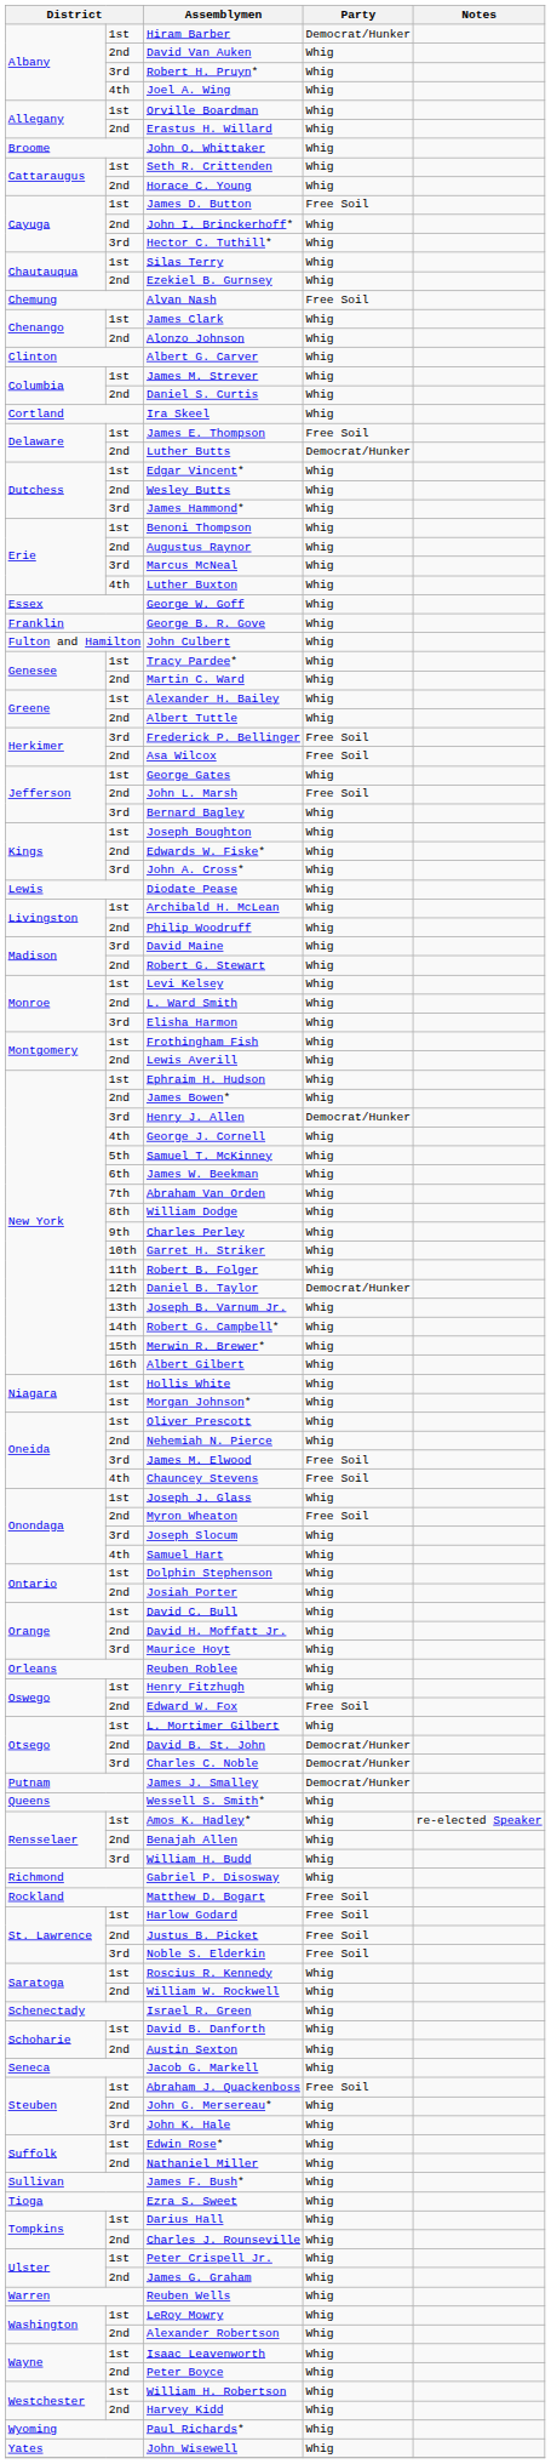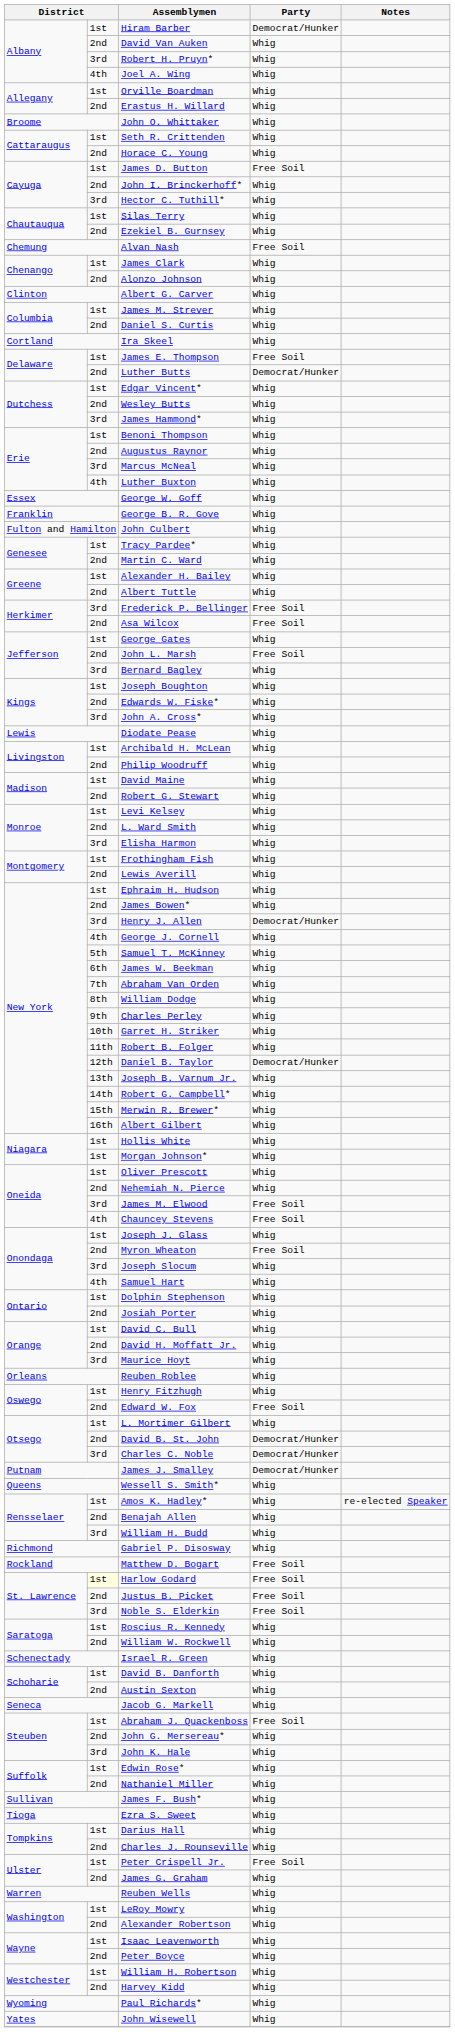 <table class=wikitable>
 <tr>
 <th colspan="2">District</th>
 <th>Assemblymen</th>
 <th>Party</th>
 <th>Notes</th>
 </tr>
 <tr>
 <td rowspan="4"><a href='#'>Albany</a></td>
 <td>1st</td>
 <td><a href='#'>Hiram Barber</a></td>
 <td>Democrat/Hunker</td>
 <td></td>
 </tr>
 <tr>
 <td>2nd</td>
 <td><a href='#'>David Van Auken</a></td>
 <td>Whig</td>
 <td></td>
 </tr>
 <tr>
 <td>3rd</td>
 <td><a href='#'>Robert H. Pruyn</a>*</td>
 <td>Whig</td>
 <td></td>
 </tr>
 <tr>
 <td>4th</td>
 <td><a href='#'>Joel A. Wing</a></td>
 <td>Whig</td>
 <td></td>
 </tr>
 <tr>
 <td rowspan="2"><a href='#'>Allegany</a></td>
 <td>1st</td>
 <td><a href='#'>Orville Boardman</a></td>
 <td>Whig</td>
 <td></td>
 </tr>
 <tr>
 <td>2nd</td>
 <td><a href='#'>Erastus H. Willard</a></td>
 <td>Whig</td>
 <td></td>
 </tr>
 <tr>
 <td colspan="2"><a href='#'>Broome</a></td>
 <td><a href='#'>John O. Whittaker</a></td>
 <td>Whig</td>
 <td></td>
 </tr>
 <tr>
 <td rowspan="2"><a href='#'>Cattaraugus</a></td>
 <td>1st</td>
 <td><a href='#'>Seth R. Crittenden</a></td>
 <td>Whig</td>
 <td></td>
 </tr>
 <tr>
 <td>2nd</td>
 <td><a href='#'>Horace C. Young</a></td>
 <td>Whig</td>
 <td></td>
 </tr>
 <tr>
 <td rowspan="3"><a href='#'>Cayuga</a></td>
 <td>1st</td>
 <td><a href='#'>James D. Button</a></td>
 <td>Free Soil</td>
 <td></td>
 </tr>
 <tr>
 <td>2nd</td>
 <td><a href='#'>John I. Brinckerhoff</a>*</td>
 <td>Whig</td>
 <td></td>
 </tr>
 <tr>
 <td>3rd</td>
 <td><a href='#'>Hector C. Tuthill</a>*</td>
 <td>Whig</td>
 <td></td>
 </tr>
 <tr>
 <td rowspan="2"><a href='#'>Chautauqua</a></td>
 <td>1st</td>
 <td><a href='#'>Silas Terry</a></td>
 <td>Whig</td>
 <td></td>
 </tr>
 <tr>
 <td>2nd</td>
 <td><a href='#'>Ezekiel B. Gurnsey</a></td>
 <td>Whig</td>
 <td></td>
 </tr>
 <tr>
 <td colspan="2"><a href='#'>Chemung</a></td>
 <td><a href='#'>Alvan Nash</a></td>
 <td>Free Soil</td>
 <td></td>
 </tr>
 <tr>
 <td rowspan="2"><a href='#'>Chenango</a></td>
 <td>1st</td>
 <td><a href='#'>James Clark</a></td>
 <td>Whig</td>
 <td></td>
 </tr>
 <tr>
 <td>2nd</td>
 <td><a href='#'>Alonzo Johnson</a></td>
 <td>Whig</td>
 <td></td>
 </tr>
 <tr>
 <td colspan="2"><a href='#'>Clinton</a></td>
 <td><a href='#'>Albert G. Carver</a></td>
 <td>Whig</td>
 <td></td>
 </tr>
 <tr>
 <td rowspan="2"><a href='#'>Columbia</a></td>
 <td>1st</td>
 <td><a href='#'>James M. Strever</a></td>
 <td>Whig</td>
 <td></td>
 </tr>
 <tr>
 <td>2nd</td>
 <td><a href='#'>Daniel S. Curtis</a></td>
 <td>Whig</td>
 <td></td>
 </tr>
 <tr>
 <td colspan="2"><a href='#'>Cortland</a></td>
 <td><a href='#'>Ira Skeel</a></td>
 <td>Whig</td>
 <td></td>
 </tr>
 <tr>
 <td rowspan="2"><a href='#'>Delaware</a></td>
 <td>1st</td>
 <td><a href='#'>James E. Thompson</a></td>
 <td>Free Soil</td>
 <td></td>
 </tr>
 <tr>
 <td>2nd</td>
 <td><a href='#'>Luther Butts</a></td>
 <td>Democrat/Hunker</td>
 <td></td>
 </tr>
 <tr>
 <td rowspan="3"><a href='#'>Dutchess</a></td>
 <td>1st</td>
 <td><a href='#'>Edgar Vincent</a>*</td>
 <td>Whig</td>
 <td></td>
 </tr>
 <tr>
 <td>2nd</td>
 <td><a href='#'>Wesley Butts</a></td>
 <td>Whig</td>
 <td></td>
 </tr>
 <tr>
 <td>3rd</td>
 <td><a href='#'>James Hammond</a>*</td>
 <td>Whig</td>
 <td></td>
 </tr>
 <tr>
 <td rowspan="4"><a href='#'>Erie</a></td>
 <td>1st</td>
 <td><a href='#'>Benoni Thompson</a></td>
 <td>Whig</td>
 <td></td>
 </tr>
 <tr>
 <td>2nd</td>
 <td><a href='#'>Augustus Raynor</a></td>
 <td>Whig</td>
 <td></td>
 </tr>
 <tr>
 <td>3rd</td>
 <td><a href='#'>Marcus McNeal</a></td>
 <td>Whig</td>
 <td></td>
 </tr>
 <tr>
 <td>4th</td>
 <td><a href='#'>Luther Buxton</a></td>
 <td>Whig</td>
 <td></td>
 </tr>
 <tr>
 <td colspan="2"><a href='#'>Essex</a></td>
 <td><a href='#'>George W. Goff</a></td>
 <td>Whig</td>
 <td></td>
 </tr>
 <tr>
 <td colspan="2"><a href='#'>Franklin</a></td>
 <td><a href='#'>George B. R. Gove</a></td>
 <td>Whig</td>
 <td></td>
 </tr>
 <tr>
 <td colspan="2"><a href='#'>Fulton</a> and <a href='#'>Hamilton</a></td>
 <td><a href='#'>John Culbert</a></td>
 <td>Whig</td>
 <td></td>
 </tr>
 <tr>
 <td rowspan="2"><a href='#'>Genesee</a></td>
 <td>1st</td>
 <td><a href='#'>Tracy Pardee</a>*</td>
 <td>Whig</td>
 <td></td>
 </tr>
 <tr>
 <td>2nd</td>
 <td><a href='#'>Martin C. Ward</a></td>
 <td>Whig</td>
 <td></td>
 </tr>
 <tr>
 <td rowspan="2"><a href='#'>Greene</a></td>
 <td>1st</td>
 <td><a href='#'>Alexander H. Bailey</a></td>
 <td>Whig</td>
 <td></td>
 </tr>
 <tr>
 <td>2nd</td>
 <td><a href='#'>Albert Tuttle</a></td>
 <td>Whig</td>
 <td></td>
 </tr>
 <tr>
 <td rowspan="2"><a href='#'>Herkimer</a></td>
 <td>3rd</td>
 <td><a href='#'>Frederick P. Bellinger</a></td>
 <td>Free Soil</td>
 <td></td>
 </tr>
 <tr>
 <td>2nd</td>
 <td><a href='#'>Asa Wilcox</a></td>
 <td>Free Soil</td>
 <td></td>
 </tr>
 <tr>
 <td rowspan="3"><a href='#'>Jefferson</a></td>
 <td>1st</td>
 <td><a href='#'>George Gates</a></td>
 <td>Whig</td>
 <td></td>
 </tr>
 <tr>
 <td>2nd</td>
 <td><a href='#'>John L. Marsh</a></td>
 <td>Free Soil</td>
 <td></td>
 </tr>
 <tr>
 <td>3rd</td>
 <td><a href='#'>Bernard Bagley</a></td>
 <td>Whig</td>
 <td></td>
 </tr>
 <tr>
 <td rowspan="3"><a href='#'>Kings</a></td>
 <td>1st</td>
 <td><a href='#'>Joseph Boughton</a></td>
 <td>Whig</td>
 <td></td>
 </tr>
 <tr>
 <td>2nd</td>
 <td><a href='#'>Edwards W. Fiske</a>*</td>
 <td>Whig</td>
 <td></td>
 </tr>
 <tr>
 <td>3rd</td>
 <td><a href='#'>John A. Cross</a>*</td>
 <td>Whig</td>
 <td></td>
 </tr>
 <tr>
 <td colspan="2"><a href='#'>Lewis</a></td>
 <td><a href='#'>Diodate Pease</a></td>
 <td>Whig</td>
 <td></td>
 </tr>
 <tr>
 <td rowspan="2"><a href='#'>Livingston</a></td>
 <td>1st</td>
 <td><a href='#'>Archibald H. McLean</a></td>
 <td>Whig</td>
 <td></td>
 </tr>
 <tr>
 <td>2nd</td>
 <td><a href='#'>Philip Woodruff</a></td>
 <td>Whig</td>
 <td></td>
 </tr>
 <tr>
 <td rowspan="2"><a href='#'>Madison</a></td>
-<td>3rd</td>
+<td>1st</td>
 <td><a href='#'>David Maine</a></td>
 <td>Whig</td>
 <td></td>
 </tr>
 <tr>
 <td>2nd</td>
 <td><a href='#'>Robert G. Stewart</a></td>
 <td>Whig</td>
 <td></td>
 </tr>
 <tr>
 <td rowspan="3"><a href='#'>Monroe</a></td>
 <td>1st</td>
 <td><a href='#'>Levi Kelsey</a></td>
 <td>Whig</td>
 <td></td>
 </tr>
 <tr>
 <td>2nd</td>
 <td><a href='#'>L. Ward Smith</a></td>
 <td>Whig</td>
 <td></td>
 </tr>
 <tr>
 <td>3rd</td>
 <td><a href='#'>Elisha Harmon</a></td>
 <td>Whig</td>
 <td></td>
 </tr>
 <tr>
 <td rowspan="2"><a href='#'>Montgomery</a></td>
 <td>1st</td>
 <td><a href='#'>Frothingham Fish</a></td>
 <td>Whig</td>
 <td></td>
 </tr>
 <tr>
 <td>2nd</td>
 <td><a href='#'>Lewis Averill</a></td>
 <td>Whig</td>
 <td></td>
 </tr>
 <tr>
 <td rowspan="16"><a href='#'>New York</a></td>
 <td>1st</td>
 <td><a href='#'>Ephraim H. Hudson</a></td>
 <td>Whig</td>
 <td></td>
 </tr>
 <tr>
 <td>2nd</td>
 <td><a href='#'>James Bowen</a>*</td>
 <td>Whig</td>
 <td></td>
 </tr>
 <tr>
 <td>3rd</td>
 <td><a href='#'>Henry J. Allen</a></td>
 <td>Democrat/Hunker</td>
 <td></td>
 </tr>
 <tr>
 <td>4th</td>
 <td><a href='#'>George J. Cornell</a></td>
 <td>Whig</td>
 <td></td>
 </tr>
 <tr>
 <td>5th</td>
 <td><a href='#'>Samuel T. McKinney</a></td>
 <td>Whig</td>
 <td></td>
 </tr>
 <tr>
 <td>6th</td>
 <td><a href='#'>James W. Beekman</a></td>
 <td>Whig</td>
 <td></td>
 </tr>
 <tr>
 <td>7th</td>
 <td><a href='#'>Abraham Van Orden</a></td>
 <td>Whig</td>
 <td></td>
 </tr>
 <tr>
 <td>8th</td>
 <td><a href='#'>William Dodge</a></td>
 <td>Whig</td>
 <td></td>
 </tr>
 <tr>
 <td>9th</td>
 <td><a href='#'>Charles Perley</a></td>
 <td>Whig</td>
 <td></td>
 </tr>
 <tr>
 <td>10th</td>
 <td><a href='#'>Garret H. Striker</a></td>
 <td>Whig</td>
 <td></td>
 </tr>
 <tr>
 <td>11th</td>
 <td><a href='#'>Robert B. Folger</a></td>
 <td>Whig</td>
 <td></td>
 </tr>
 <tr>
 <td>12th</td>
 <td><a href='#'>Daniel B. Taylor</a></td>
 <td>Democrat/Hunker</td>
 <td></td>
 </tr>
 <tr>
 <td>13th</td>
 <td><a href='#'>Joseph B. Varnum Jr.</a></td>
 <td>Whig</td>
 <td></td>
 </tr>
 <tr>
 <td>14th</td>
 <td><a href='#'>Robert G. Campbell</a>*</td>
 <td>Whig</td>
 <td></td>
 </tr>
 <tr>
 <td>15th</td>
 <td><a href='#'>Merwin R. Brewer</a>*</td>
 <td>Whig</td>
 <td></td>
 </tr>
 <tr>
 <td>16th</td>
 <td><a href='#'>Albert Gilbert</a></td>
 <td>Whig</td>
 <td></td>
 </tr>
 <tr>
 <td rowspan="2"><a href='#'>Niagara</a></td>
 <td>1st</td>
 <td><a href='#'>Hollis White</a></td>
 <td>Whig</td>
 <td></td>
 </tr>
 <tr>
 <td>1st</td>
 <td><a href='#'>Morgan Johnson</a>*</td>
 <td>Whig</td>
 <td></td>
 </tr>
 <tr>
 <td rowspan="4"><a href='#'>Oneida</a></td>
 <td>1st</td>
 <td><a href='#'>Oliver Prescott</a></td>
 <td>Whig</td>
 <td></td>
 </tr>
 <tr>
 <td>2nd</td>
 <td><a href='#'>Nehemiah N. Pierce</a></td>
 <td>Whig</td>
 <td></td>
 </tr>
 <tr>
 <td>3rd</td>
 <td><a href='#'>James M. Elwood</a></td>
 <td>Free Soil</td>
 <td></td>
 </tr>
 <tr>
 <td>4th</td>
 <td><a href='#'>Chauncey Stevens</a></td>
 <td>Free Soil</td>
 <td></td>
 </tr>
 <tr>
 <td rowspan="4"><a href='#'>Onondaga</a></td>
 <td>1st</td>
 <td><a href='#'>Joseph J. Glass</a></td>
 <td>Whig</td>
 <td></td>
 </tr>
 <tr>
 <td>2nd</td>
 <td><a href='#'>Myron Wheaton</a></td>
 <td>Free Soil</td>
 <td></td>
 </tr>
 <tr>
 <td>3rd</td>
 <td><a href='#'>Joseph Slocum</a></td>
 <td>Whig</td>
 <td></td>
 </tr>
 <tr>
 <td>4th</td>
 <td><a href='#'>Samuel Hart</a></td>
 <td>Whig</td>
 <td></td>
 </tr>
 <tr>
 <td rowspan="2"><a href='#'>Ontario</a></td>
 <td>1st</td>
 <td><a href='#'>Dolphin Stephenson</a></td>
 <td>Whig</td>
 <td></td>
 </tr>
 <tr>
 <td>2nd</td>
 <td><a href='#'>Josiah Porter</a></td>
 <td>Whig</td>
 <td></td>
 </tr>
 <tr>
 <td rowspan="3"><a href='#'>Orange</a></td>
 <td>1st</td>
 <td><a href='#'>David C. Bull</a></td>
 <td>Whig</td>
 <td></td>
 </tr>
 <tr>
 <td>2nd</td>
 <td><a href='#'>David H. Moffatt Jr.</a></td>
 <td>Whig</td>
 <td></td>
 </tr>
 <tr>
 <td>3rd</td>
 <td><a href='#'>Maurice Hoyt</a></td>
 <td>Whig</td>
 <td></td>
 </tr>
 <tr>
 <td colspan="2"><a href='#'>Orleans</a></td>
 <td><a href='#'>Reuben Roblee</a></td>
 <td>Whig</td>
 <td></td>
 </tr>
 <tr>
 <td rowspan="2"><a href='#'>Oswego</a></td>
 <td>1st</td>
 <td><a href='#'>Henry Fitzhugh</a></td>
 <td>Whig</td>
 <td></td>
 </tr>
 <tr>
 <td>2nd</td>
 <td><a href='#'>Edward W. Fox</a></td>
 <td>Free Soil</td>
 <td></td>
 </tr>
 <tr>
 <td rowspan="3"><a href='#'>Otsego</a></td>
 <td>1st</td>
 <td><a href='#'>L. Mortimer Gilbert</a></td>
 <td>Whig</td>
 <td></td>
 </tr>
 <tr>
 <td>2nd</td>
 <td><a href='#'>David B. St. John</a></td>
 <td>Democrat/Hunker</td>
 <td></td>
 </tr>
 <tr>
 <td>3rd</td>
 <td><a href='#'>Charles C. Noble</a></td>
 <td>Democrat/Hunker</td>
 <td></td>
 </tr>
 <tr>
 <td colspan="2"><a href='#'>Putnam</a></td>
 <td><a href='#'>James J. Smalley</a></td>
 <td>Democrat/Hunker</td>
 <td></td>
 </tr>
 <tr>
 <td colspan="2"><a href='#'>Queens</a></td>
 <td><a href='#'>Wessell S. Smith</a>*</td>
 <td>Whig</td>
 <td></td>
 </tr>
 <tr>
 <td rowspan="3"><a href='#'>Rensselaer</a></td>
 <td>1st</td>
 <td><a href='#'>Amos K. Hadley</a>*</td>
 <td>Whig</td>
 <td>re-elected <a href='#'>Speaker</a></td>
 </tr>
 <tr>
 <td>2nd</td>
 <td><a href='#'>Benajah Allen</a></td>
 <td>Whig</td>
 <td></td>
 </tr>
 <tr>
 <td>3rd</td>
 <td><a href='#'>William H. Budd</a></td>
 <td>Whig</td>
 <td></td>
 </tr>
 <tr>
 <td colspan="2"><a href='#'>Richmond</a></td>
 <td><a href='#'>Gabriel P. Disosway</a></td>
 <td>Whig</td>
 <td></td>
 </tr>
 <tr>
 <td colspan="2"><a href='#'>Rockland</a></td>
 <td><a href='#'>Matthew D. Bogart</a></td>
 <td>Free Soil</td>
 <td></td>
 </tr>
 <tr>
 <td rowspan="3"><a href='#'>St. Lawrence</a></td>
-<td>1st</td>
+<td style="background: lightyellow;">1st</td>
 <td><a href='#'>Harlow Godard</a></td>
 <td>Free Soil</td>
 <td></td>
 </tr>
 <tr>
 <td>2nd</td>
 <td><a href='#'>Justus B. Picket</a></td>
 <td>Free Soil</td>
 <td></td>
 </tr>
 <tr>
 <td>3rd</td>
 <td><a href='#'>Noble S. Elderkin</a></td>
 <td>Free Soil</td>
 <td></td>
 </tr>
 <tr>
 <td rowspan="2"><a href='#'>Saratoga</a></td>
 <td>1st</td>
 <td><a href='#'>Roscius R. Kennedy</a></td>
 <td>Whig</td>
 <td></td>
 </tr>
 <tr>
 <td>2nd</td>
 <td><a href='#'>William W. Rockwell</a></td>
 <td>Whig</td>
 <td></td>
 </tr>
 <tr>
 <td colspan="2"><a href='#'>Schenectady</a></td>
 <td><a href='#'>Israel R. Green</a></td>
 <td>Whig</td>
 <td></td>
 </tr>
 <tr>
 <td rowspan="2"><a href='#'>Schoharie</a></td>
 <td>1st</td>
 <td><a href='#'>David B. Danforth</a></td>
 <td>Whig</td>
 <td></td>
 </tr>
 <tr>
 <td>2nd</td>
 <td><a href='#'>Austin Sexton</a></td>
 <td>Whig</td>
 <td></td>
 </tr>
 <tr>
 <td colspan="2"><a href='#'>Seneca</a></td>
 <td><a href='#'>Jacob G. Markell</a></td>
 <td>Whig</td>
 <td></td>
 </tr>
 <tr>
 <td rowspan="3"><a href='#'>Steuben</a></td>
 <td>1st</td>
 <td><a href='#'>Abraham J. Quackenboss</a></td>
 <td>Free Soil</td>
 <td></td>
 </tr>
 <tr>
 <td>2nd</td>
 <td><a href='#'>John G. Mersereau</a>*</td>
 <td>Whig</td>
 <td></td>
 </tr>
 <tr>
 <td>3rd</td>
 <td><a href='#'>John K. Hale</a></td>
 <td>Whig</td>
 <td></td>
 </tr>
 <tr>
 <td rowspan="2"><a href='#'>Suffolk</a></td>
 <td>1st</td>
 <td><a href='#'>Edwin Rose</a>*</td>
 <td>Whig</td>
 <td></td>
 </tr>
 <tr>
 <td>2nd</td>
 <td><a href='#'>Nathaniel Miller</a></td>
 <td>Whig</td>
 <td></td>
 </tr>
 <tr>
 <td colspan="2"><a href='#'>Sullivan</a></td>
 <td><a href='#'>James F. Bush</a>*</td>
 <td>Whig</td>
 <td></td>
 </tr>
 <tr>
 <td colspan="2"><a href='#'>Tioga</a></td>
 <td><a href='#'>Ezra S. Sweet</a></td>
 <td>Whig</td>
 <td></td>
 </tr>
 <tr>
 <td rowspan="2"><a href='#'>Tompkins</a></td>
 <td>1st</td>
 <td><a href='#'>Darius Hall</a></td>
 <td>Whig</td>
 <td></td>
 </tr>
 <tr>
 <td>2nd</td>
 <td><a href='#'>Charles J. Rounseville</a></td>
 <td>Whig</td>
 <td></td>
 </tr>
 <tr>
 <td rowspan="2"><a href='#'>Ulster</a></td>
 <td>1st</td>
 <td><a href='#'>Peter Crispell Jr.</a></td>
-<td>Whig</td>
+<td>Free Soil</td>
 <td></td>
 </tr>
 <tr>
 <td>2nd</td>
 <td><a href='#'>James G. Graham</a></td>
 <td>Whig</td>
 <td></td>
 </tr>
 <tr>
 <td colspan="2"><a href='#'>Warren</a></td>
 <td><a href='#'>Reuben Wells</a></td>
 <td>Whig</td>
 <td></td>
 </tr>
 <tr>
 <td rowspan="2"><a href='#'>Washington</a></td>
 <td>1st</td>
 <td><a href='#'>LeRoy Mowry</a></td>
 <td>Whig</td>
 <td></td>
 </tr>
 <tr>
 <td>2nd</td>
 <td><a href='#'>Alexander Robertson</a></td>
 <td>Whig</td>
 <td></td>
 </tr>
 <tr>
 <td rowspan="2"><a href='#'>Wayne</a></td>
 <td>1st</td>
 <td><a href='#'>Isaac Leavenworth</a></td>
 <td>Whig</td>
 <td></td>
 </tr>
 <tr>
 <td>2nd</td>
 <td><a href='#'>Peter Boyce</a></td>
 <td>Whig</td>
 <td></td>
 </tr>
 <tr>
 <td rowspan="2"><a href='#'>Westchester</a></td>
 <td>1st</td>
 <td><a href='#'>William H. Robertson</a></td>
 <td>Whig</td>
 <td></td>
 </tr>
 <tr>
 <td>2nd</td>
 <td><a href='#'>Harvey Kidd</a></td>
 <td>Whig</td>
 <td></td>
 </tr>
 <tr>
 <td colspan="2"><a href='#'>Wyoming</a></td>
 <td><a href='#'>Paul Richards</a>*</td>
 <td>Whig</td>
 <td></td>
 </tr>
 <tr>
 <td colspan="2"><a href='#'>Yates</a></td>
 <td><a href='#'>John Wisewell</a></td>
 <td>Whig</td>
 <td></td>
 </tr>
 <tr>
 </tr>
 </table>
